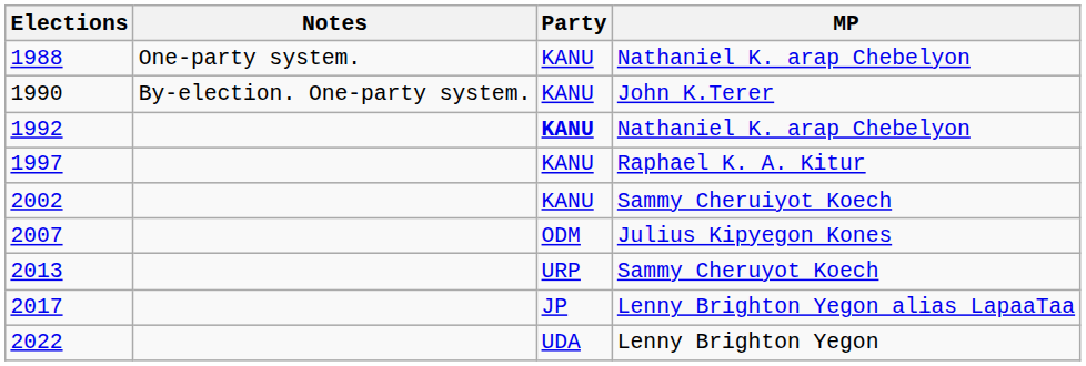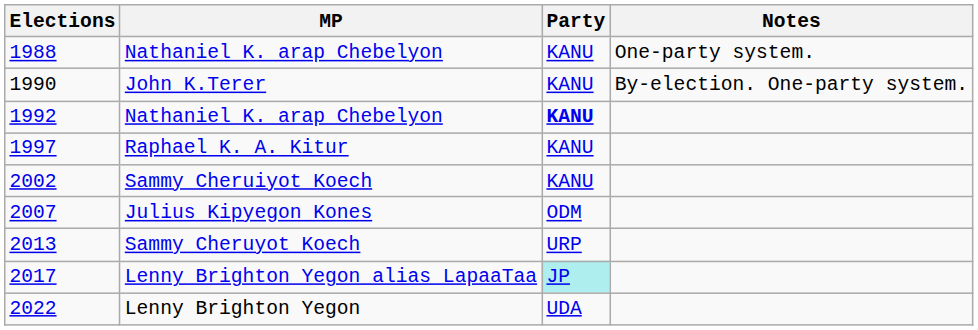 <table class="wikitable">
 <tr>
 <th>Elections</th>
+<th>MP </th>
+<th>Party</th>
 <th>Notes</th>
-<th>Party</th>
-<th>MP </th>
 </tr>
 <tr>
 <td><a href='#'>1988</a></td>
+<td><a href='#'>Nathaniel K. arap Chebelyon</a></td>
+<td><a href='#'>KANU</a></td>
 <td>One-party system.</td>
-<td><a href='#'>KANU</a></td>
-<td><a href='#'>Nathaniel K. arap Chebelyon</a></td>
 </tr>
 <tr>
 <td>1990</td>
+<td><a href='#'>John K.Terer</a></td>
+<td><a href='#'>KANU</a></td>
 <td>By-election. One-party system.</td>
-<td><a href='#'>KANU</a></td>
-<td><a href='#'>John K.Terer</a></td>
 </tr>
 <tr>
 <td><a href='#'>1992</a></td>
+<td><a href='#'>Nathaniel K. arap Chebelyon</a></td>
+<td><strong><a href='#'>KANU</a></strong></td>
 <td></td>
-<td><strong><a href='#'>KANU</a></strong></td>
-<td><a href='#'>Nathaniel K. arap Chebelyon</a></td>
 </tr>
 <tr>
 <td><a href='#'>1997</a></td>
+<td><a href='#'>Raphael K. A. Kitur</a></td>
+<td><a href='#'>KANU</a></td>
 <td></td>
-<td><a href='#'>KANU</a></td>
-<td><a href='#'>Raphael K. A. Kitur</a></td>
 </tr>
 <tr>
 <td><a href='#'>2002</a></td>
+<td><a href='#'>Sammy Cheruiyot Koech</a></td>
+<td><a href='#'>KANU</a></td>
 <td></td>
-<td><a href='#'>KANU</a></td>
-<td><a href='#'>Sammy Cheruiyot Koech</a></td>
 </tr>
 <tr>
 <td><a href='#'>2007</a></td>
+<td><a href='#'>Julius Kipyegon Kones</a></td>
+<td><a href='#'>ODM</a></td>
 <td></td>
-<td><a href='#'>ODM</a></td>
-<td><a href='#'>Julius Kipyegon Kones</a></td>
 </tr>
 <tr>
 <td><a href='#'>2013</a></td>
+<td><a href='#'>Sammy Cheruyot Koech</a></td>
+<td><a href='#'>URP</a></td>
 <td></td>
-<td><a href='#'>URP</a></td>
-<td><a href='#'>Sammy Cheruyot Koech</a></td>
 </tr>
 <tr>
 <td><a href='#'>2017</a></td>
+<td><a href='#'>Lenny Brighton Yegon alias LapaaTaa</a></td>
+<td style="background: paleturquoise;"><a href='#'>JP</a></td>
 <td></td>
-<td><a href='#'>JP</a></td>
-<td><a href='#'>Lenny Brighton Yegon alias LapaaTaa</a></td>
 </tr>
 <tr>
 <td><a href='#'>2022</a></td>
+<td>Lenny Brighton Yegon</td>
+<td><a href='#'>UDA</a></td>
 <td></td>
-<td><a href='#'>UDA</a></td>
-<td>Lenny Brighton Yegon</td>
 </tr>
 </table>
